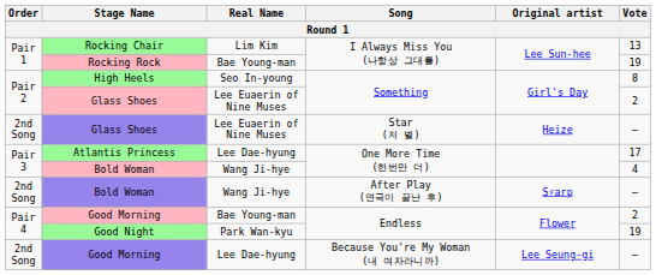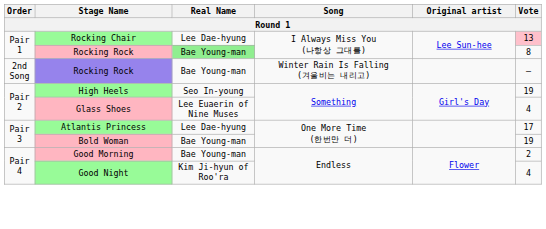 <table class="wikitable" style="text-align:center; width:95%;">
 <tr>
 <th style="width:1%;">Order</th>
 <th style="width:20%;">Stage Name</th>
 <th style="width:12%;">Real Name</th>
 <th style="width:23%;">Song</th>
 <th style="width:15%;">Original artist</th>
 <th style="width:1%;">Vote</th>
 </tr>
 <tr>
 <th colspan=6>Round 1</th>
 </tr>
 <tr>
 <td rowspan=2>Pair 1</td>
 <td bgcolor="palegreen">Rocking Chair</td>
-<td>Lim Kim</td>
+<td>Lee Dae-hyung</td>
 <td rowspan=2>I Always Miss You<br>(나항상 그대를)</td>
 <td rowspan=2><a href='#'>Lee Sun-hee</a></td>
-<td>13</td>
+<td style="background: pink;">13</td>
 </tr>
 <tr>
 <td bgcolor="lightpink">Rocking Rock</td>
+<td style="background: lightgreen;">Bae Young-man</td>
+<td>8</td>
+</tr>
+<tr>
+<td>2nd Song</td>
+<td bgcolor="#9683EC">Rocking Rock</td>
 <td>Bae Young-man</td>
-<td>19</td>
+<td>Winter Rain Is Falling<br>(겨울비는 내리고)</td>
+<td></td>
+<td>—</td>
 </tr>
 <tr>
 <td rowspan=2>Pair 2</td>
 <td bgcolor="palegreen">High Heels</td>
 <td>Seo In-young</td>
 <td rowspan=2><a href='#'>Something</a></td>
 <td rowspan=2><a href='#'>Girl's Day</a></td>
-<td>8</td>
+<td>19</td>
 </tr>
 <tr>
 <td bgcolor="lightpink">Glass Shoes</td>
 <td>Lee Euaerin of Nine Muses</td>
-<td>2</td>
-</tr>
-<tr>
-<td>2nd Song</td>
-<td bgcolor="#9683EC">Glass Shoes</td>
-<td>Lee Euaerin of Nine Muses</td>
-<td>Star<br>(저 별)</td>
-<td><a href='#'>Heize</a></td>
-<td>—</td>
+<td>4</td>
 </tr>
 <tr>
 <td rowspan=2>Pair 3</td>
 <td bgcolor="palegreen">Atlantis Princess</td>
 <td>Lee Dae-hyung</td>
 <td rowspan=2>One More Time<br>(한번만 더)</td>
 <td rowspan=2></td>
 <td>17</td>
 </tr>
 <tr>
 <td bgcolor="lightpink">Bold Woman</td>
-<td>Wang Ji-hye</td>
-<td>4</td>
-</tr>
-<tr>
-<td>2nd Song</td>
-<td bgcolor="#9683EC">Bold Woman</td>
-<td>Wang Ji-hye</td>
-<td>After Play<br>(연극이 끝난 후)</td>
-<td><a href='#'>S♯arp</a></td>
-<td>—</td>
+<td>Bae Young-man</td>
+<td>19</td>
 </tr>
 <tr>
 <td rowspan=2>Pair 4</td>
 <td bgcolor="lightpink">Good Morning</td>
 <td>Bae Young-man</td>
 <td rowspan=2>Endless</td>
 <td rowspan=2><a href='#'>Flower</a></td>
 <td>2</td>
 </tr>
 <tr>
 <td bgcolor="palegreen">Good Night</td>
-<td>Park Wan-kyu</td>
-<td>19</td>
-</tr>
-<tr>
-<td>2nd Song</td>
-<td bgcolor="#9683EC">Good Morning</td>
-<td>Lee Dae-hyung</td>
-<td>Because You're My Woman<br>(내 여자라니까)</td>
-<td><a href='#'>Lee Seung-gi</a></td>
-<td>—</td>
+<td>Kim Ji-hyun of Roo'ra</td>
+<td>4</td>
 </tr>
 </table>
